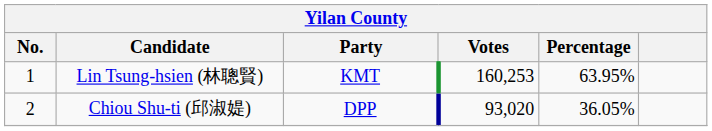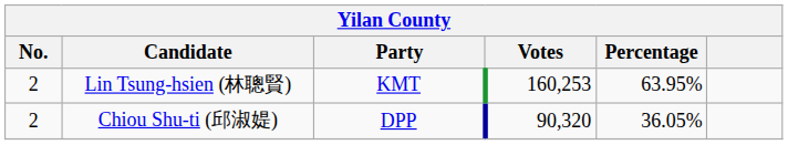 <table class="wikitable collapsible" style="text-align:center">
 <tr>
 <th colspan="7" width=620px><a href='#'>Yilan County</a></th>
 </tr>
 <tr>
 <th width=35>No.</th>
 <th width=180>Candidate</th>
 <th width=120>Party</th>
 <th width=75>Votes</th>
 <th width=75>Percentage</th>
 <th width=49></th>
 </tr>
 <tr>
-<td>1</td>
+<td>2</td>
 <td><a href='#'>Lin Tsung-hsien</a> (林聰賢)</td>
 <td><a href='#'>KMT</a></td>
 <td style="border-left:4px solid #1B9431;" align="right">160,253</td>
 <td align="right">63.95%</td>
 <td align="center"></td>
 </tr>
 <tr>
 <td>2</td>
 <td><a href='#'>Chiou Shu-ti</a> (邱淑媞)</td>
 <td><a href='#'>DPP</a></td>
-<td style="border-left:4px solid #000099;" align="right">93,020</td>
+<td style="border-left:4px solid #000099;" align="right">90,320</td>
 <td align="right">36.05%</td>
 <td align="center"></td>
 </tr>
 <tr bgcolor=EEEEEE>
 </tr>
 </table>
